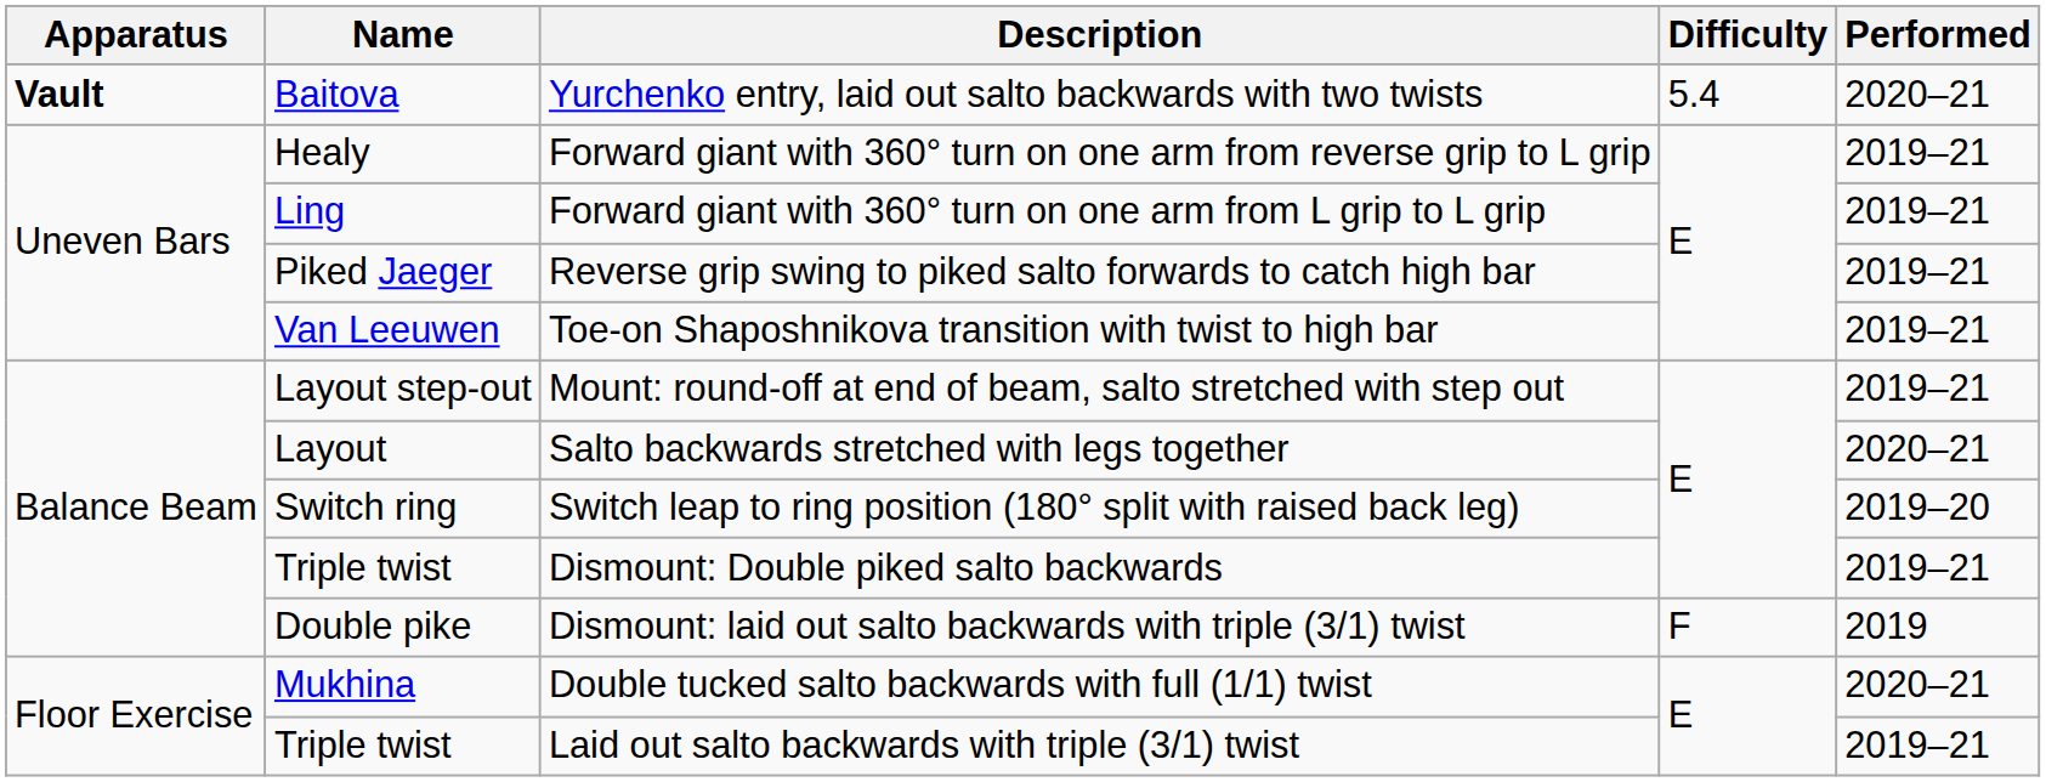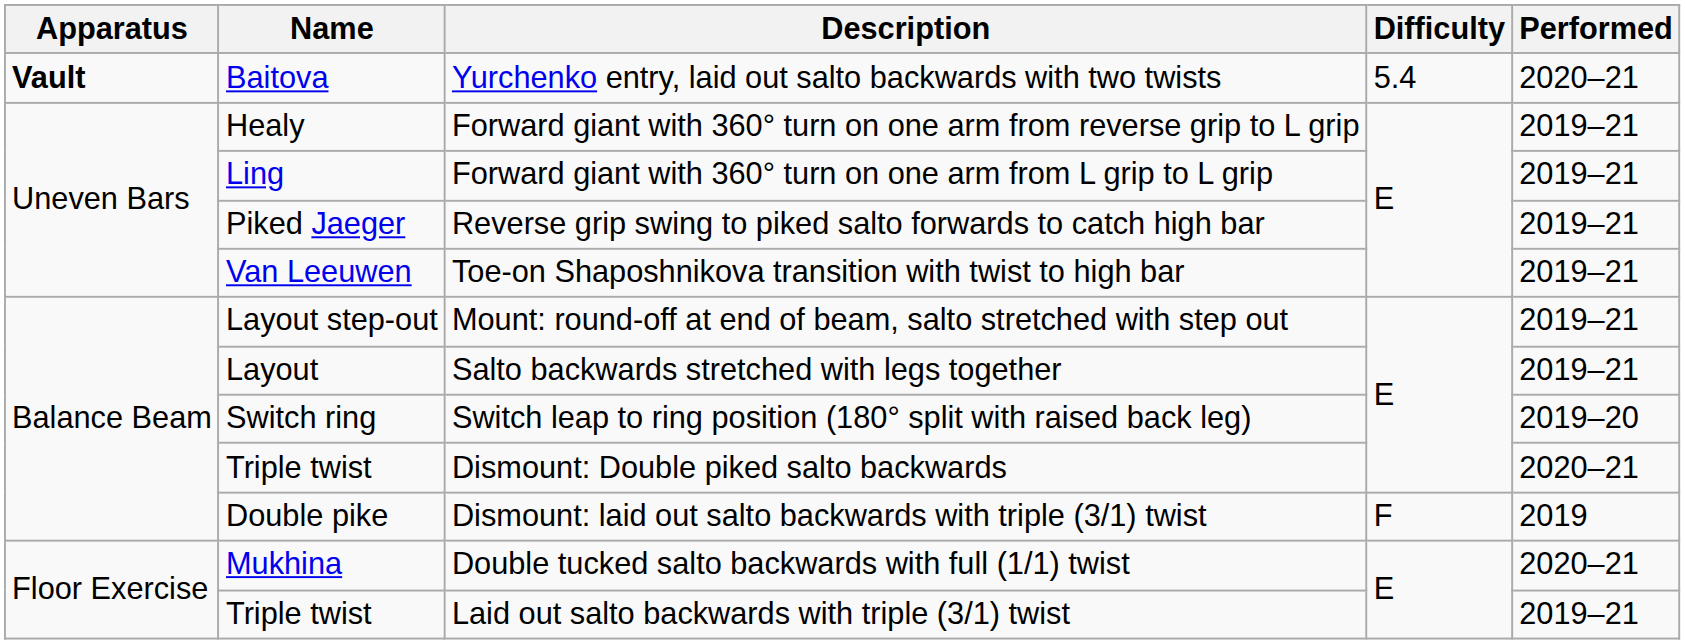 <table class="wikitable">
 <tr>
 <th>Apparatus</th>
 <th>Name</th>
 <th>Description</th>
 <th>Difficulty</th>
 <th>Performed</th>
 </tr>
 <tr>
 <td><strong>Vault</strong></td>
 <td><a href='#'>Baitova</a></td>
 <td><a href='#'>Yurchenko</a> entry, laid out salto backwards with two twists</td>
 <td>5.4</td>
 <td>2020–21</td>
 </tr>
 <tr>
 <td rowspan="4">Uneven Bars</td>
 <td>Healy</td>
 <td>Forward giant with 360° turn on one arm from reverse grip to L grip</td>
 <td rowspan="4">E</td>
 <td>2019–21</td>
 </tr>
 <tr>
 <td><a href='#'>Ling</a></td>
 <td>Forward giant with 360° turn on one arm from L grip to L grip</td>
 <td>2019–21</td>
 </tr>
 <tr>
 <td>Piked <a href='#'>Jaeger</a></td>
 <td>Reverse grip swing to piked salto forwards to catch high bar</td>
 <td>2019–21</td>
 </tr>
 <tr>
 <td><a href='#'>Van Leeuwen</a></td>
 <td>Toe-on Shaposhnikova transition with  twist to high bar</td>
 <td>2019–21</td>
 </tr>
 <tr>
 <td rowspan="5">Balance Beam</td>
 <td>Layout step-out</td>
 <td>Mount: round-off at end of beam, salto stretched with step out</td>
 <td rowspan="4">E</td>
 <td>2019–21</td>
 </tr>
 <tr>
 <td>Layout</td>
 <td>Salto backwards stretched with legs together</td>
-<td>2020–21</td>
+<td>2019–21</td>
 </tr>
 <tr>
 <td>Switch ring</td>
 <td>Switch leap to ring position (180° split with raised back leg)</td>
 <td>2019–20</td>
 </tr>
 <tr>
 <td>Triple twist</td>
 <td>Dismount: Double piked salto backwards</td>
-<td>2019–21</td>
+<td>2020–21</td>
 </tr>
 <tr>
 <td>Double pike</td>
 <td>Dismount: laid out salto backwards with triple (3/1) twist</td>
 <td>F</td>
 <td>2019</td>
 </tr>
 <tr>
 <td rowspan="2">Floor Exercise</td>
 <td><a href='#'>Mukhina</a></td>
 <td>Double tucked salto backwards with full (1/1) twist</td>
 <td rowspan="2">E</td>
 <td>2020–21</td>
 </tr>
 <tr>
 <td>Triple twist</td>
 <td>Laid out salto backwards with triple (3/1) twist</td>
 <td>2019–21</td>
 </tr>
 </table>
